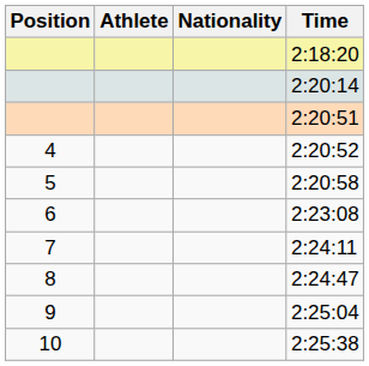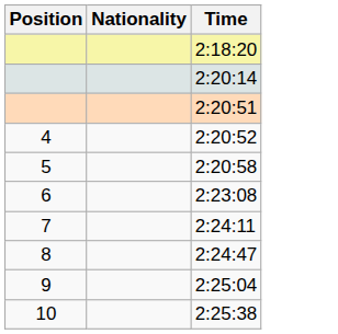 <table class="wikitable sortable">
 <tr>
 <th>Position</th>
-<th>Athlete</th>
 <th>Nationality</th>
 <th>Time</th>
 </tr>
 <tr bgcolor="#F7F6A8">
 <td align=center></td>
 <td></td>
-<td></td>
 <td>2:18:20</td>
 </tr>
 <tr bgcolor="#DCE5E5">
 <td align=center></td>
-<td></td>
 <td></td>
 <td>2:20:14</td>
 </tr>
 <tr bgcolor="#FFDAB9">
 <td align=center></td>
 <td></td>
-<td></td>
 <td>2:20:51</td>
 </tr>
 <tr>
 <td align=center>4</td>
-<td></td>
 <td></td>
 <td>2:20:52</td>
 </tr>
 <tr>
 <td align=center>5</td>
 <td></td>
-<td></td>
 <td>2:20:58</td>
 </tr>
 <tr>
 <td align=center>6</td>
-<td></td>
 <td></td>
 <td>2:23:08</td>
 </tr>
 <tr>
 <td align=center>7</td>
 <td></td>
-<td></td>
 <td>2:24:11</td>
 </tr>
 <tr>
 <td align=center>8</td>
-<td></td>
 <td></td>
 <td>2:24:47</td>
 </tr>
 <tr>
 <td align=center>9</td>
 <td></td>
-<td></td>
 <td>2:25:04</td>
 </tr>
 <tr>
 <td align=center>10</td>
 <td></td>
-<td></td>
 <td>2:25:38</td>
 </tr>
 </table>
